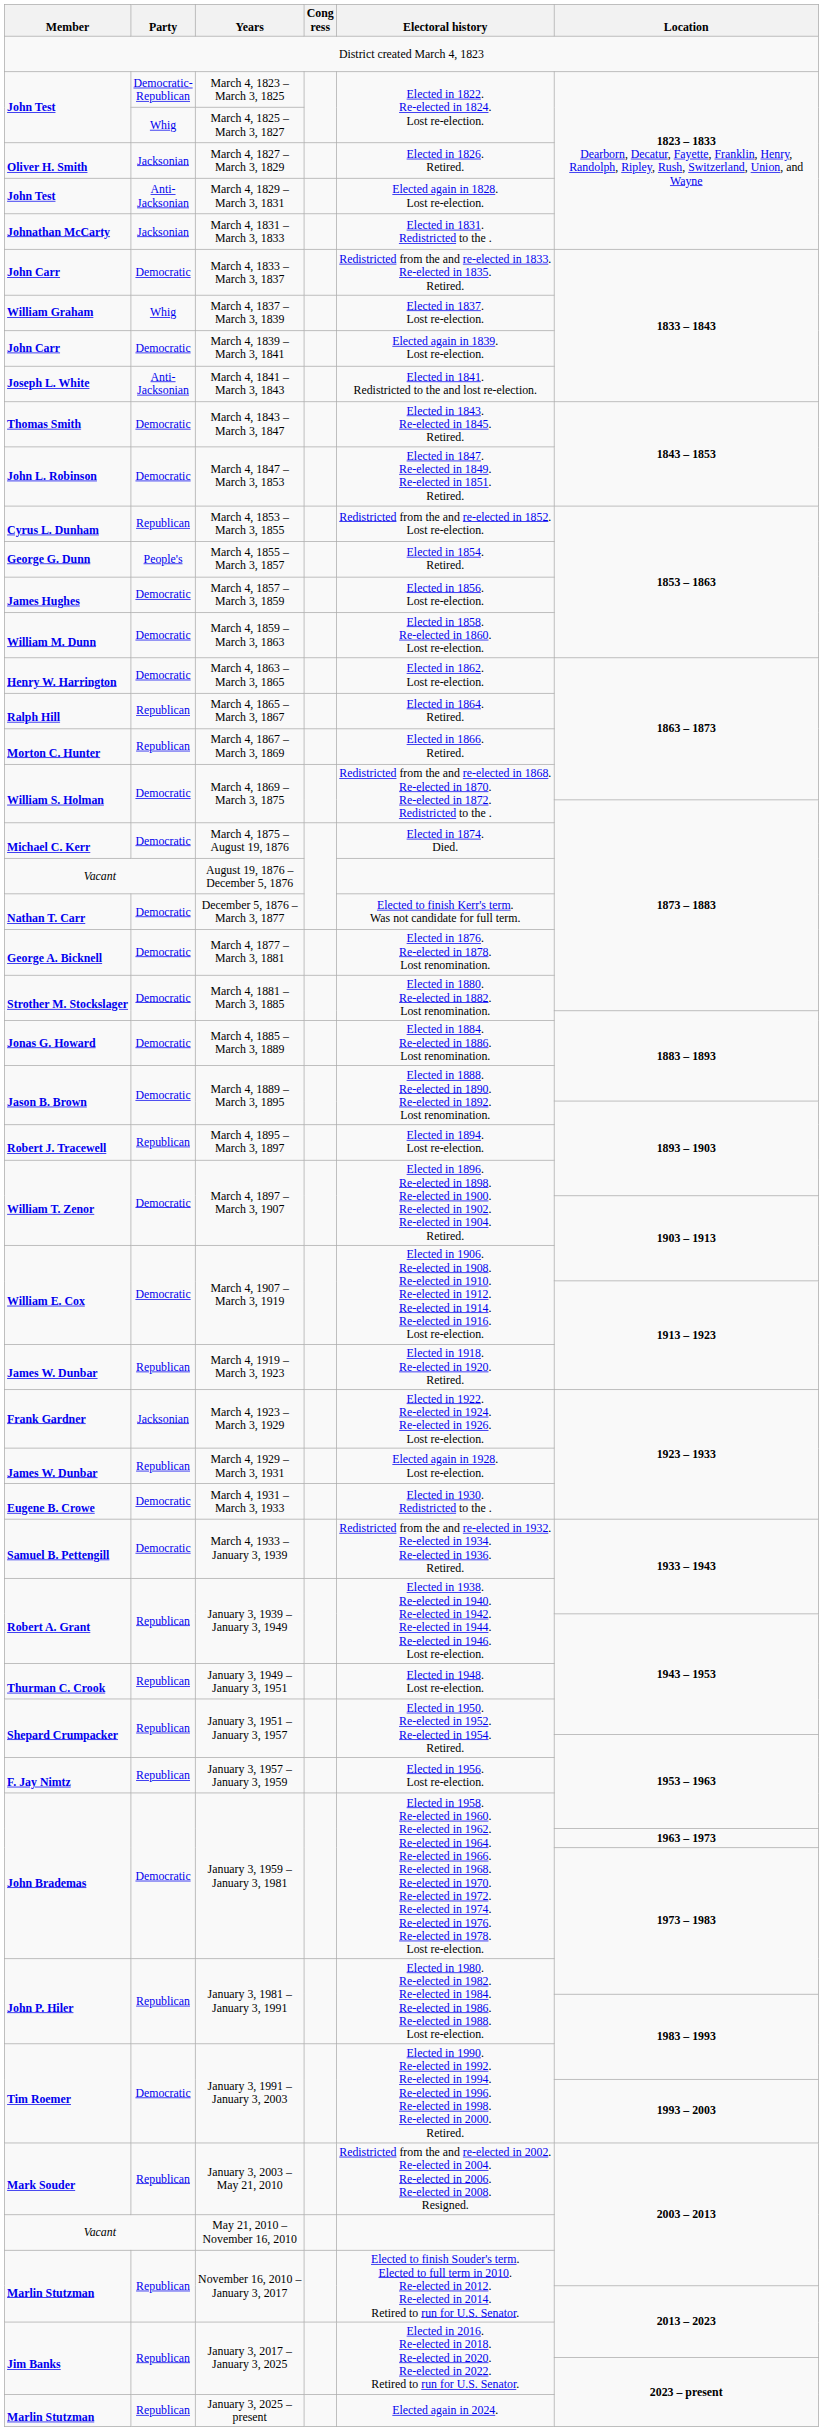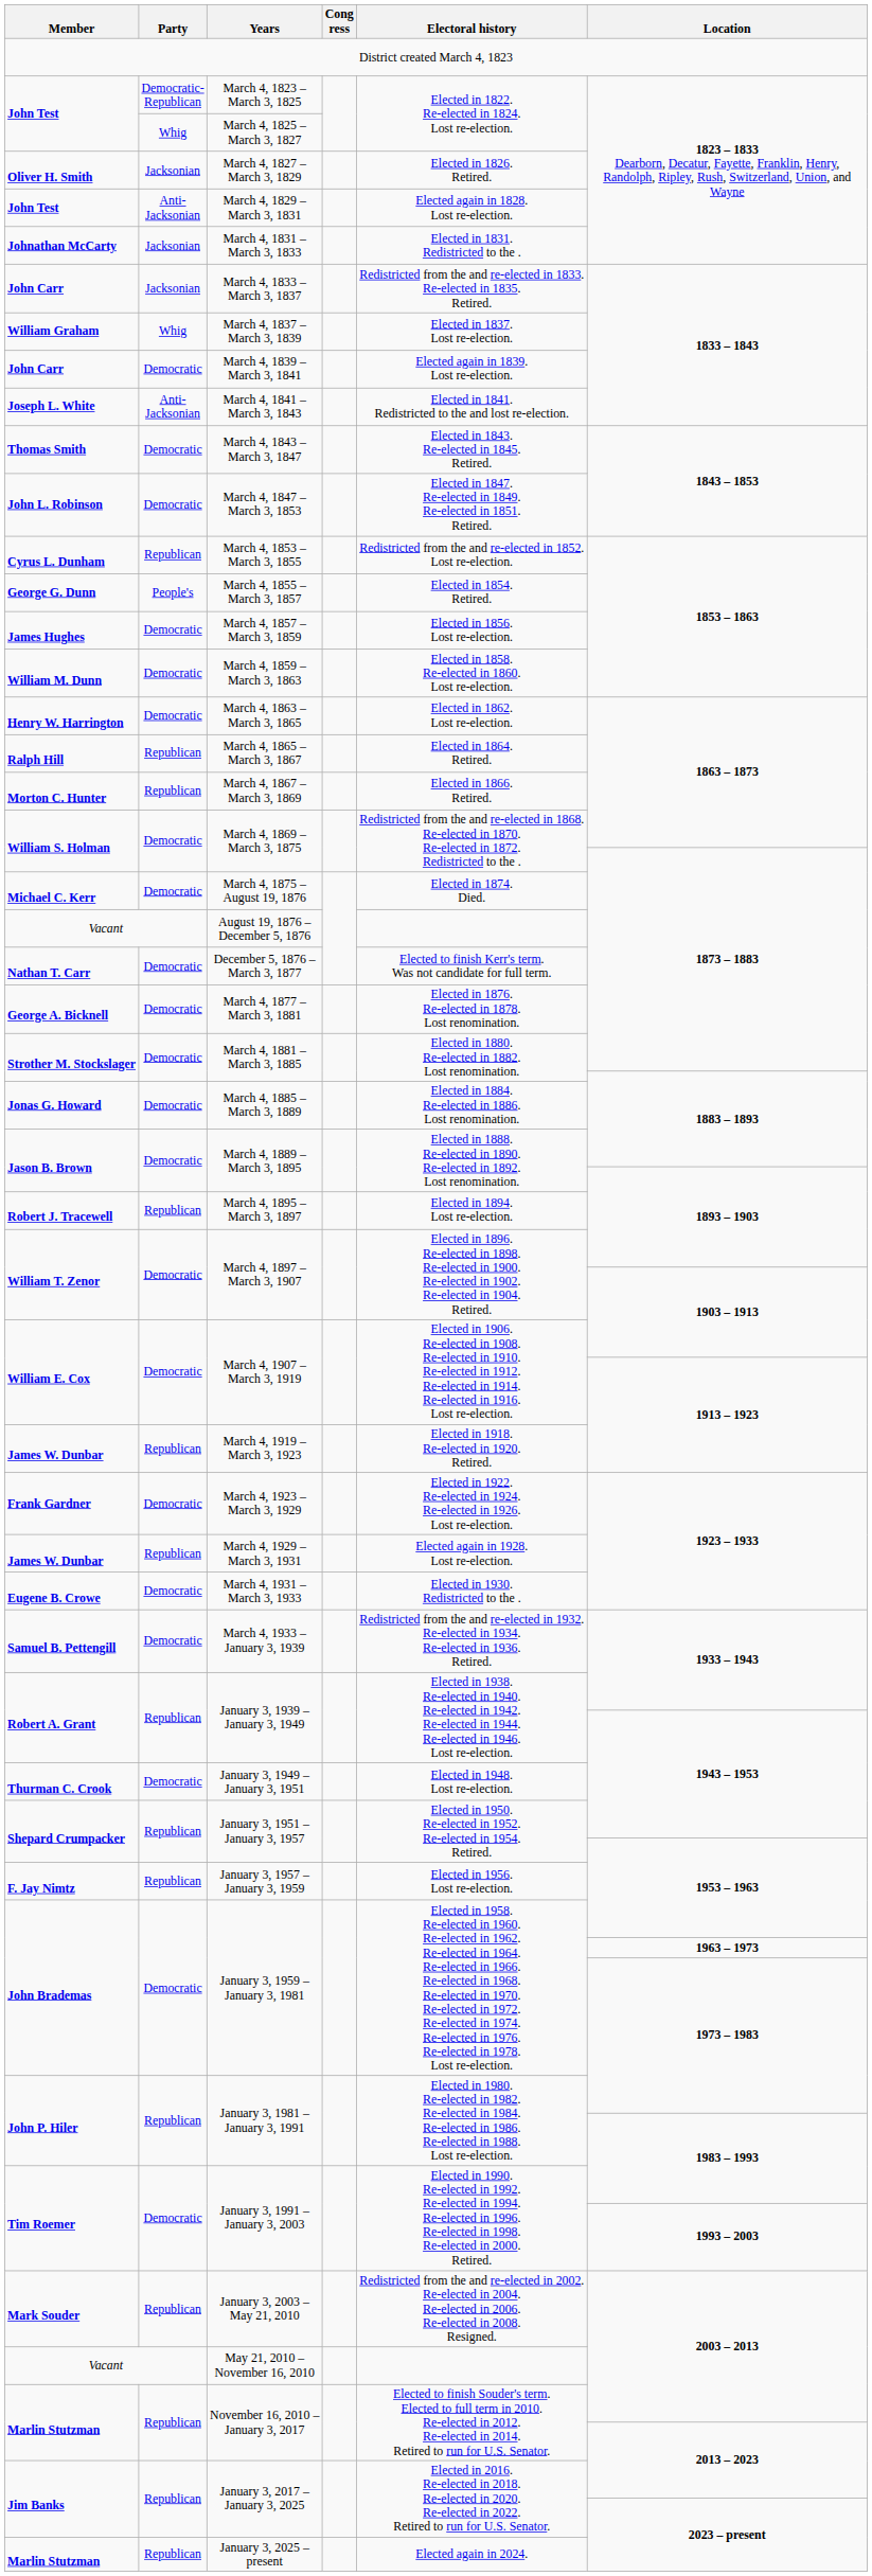 <table class=wikitable style="text-align:center">
 <tr valign=bottom>
 <th>Member</th>
 <th>Party</th>
 <th>Years</th>
 <th>Cong<br>ress</th>
 <th>Electoral history</th>
 <th width=350>Location</th>
 </tr>
 <tr style="height:3em">
 <td colspan=6>District created March 4, 1823</td>
 </tr>
 <tr style="height:3em">
 <td style="text-align:left;" rowspan="2"><strong><a href='#'>John Test</a></strong><br></td>
 <td><a href='#'>Democratic-<br>Republican</a></td>
 <td nowrap>March 4, 1823 –<br>March 3, 1825</td>
 <td rowspan=2></td>
 <td rowspan=2><a href='#'>Elected in 1822</a>.<br><a href='#'>Re-elected in 1824</a>.<br>Lost re-election.</td>
 <td rowspan=5><strong>1823 – 1833</strong><br><a href='#'>Dearborn</a>, <a href='#'>Decatur</a>, <a href='#'>Fayette</a>, <a href='#'>Franklin</a>, <a href='#'>Henry</a>, <a href='#'>Randolph</a>, <a href='#'>Ripley</a>, <a href='#'>Rush</a>, <a href='#'>Switzerland</a>, <a href='#'>Union</a>, and <a href='#'>Wayne</a></td>
 </tr>
 <tr style="height:3em">
 <td><a href='#'>Whig</a></td>
 <td nowrap>March 4, 1825 –<br>March 3, 1827</td>
 </tr>
 <tr style="height:3em">
 <td align=left><br><strong><a href='#'>Oliver H. Smith</a></strong><br></td>
 <td><a href='#'>Jacksonian</a></td>
 <td nowrap>March 4, 1827 –<br>March 3, 1829</td>
 <td></td>
 <td><a href='#'>Elected in 1826</a>.<br>Retired.</td>
 </tr>
 <tr style="height:3em">
 <td align=left><strong><a href='#'>John Test</a></strong><br></td>
 <td><a href='#'>Anti-<br>Jacksonian</a></td>
 <td nowrap>March 4, 1829 –<br>March 3, 1831</td>
 <td></td>
 <td><a href='#'>Elected again in 1828</a>.<br>Lost re-election.</td>
 </tr>
 <tr style="height:3em">
 <td align=left><strong><a href='#'>Johnathan McCarty</a></strong><br></td>
 <td><a href='#'>Jacksonian</a></td>
 <td nowrap>March 4, 1831 –<br>March 3, 1833</td>
 <td></td>
 <td><a href='#'>Elected in 1831</a>.<br><a href='#'>Redistricted</a> to the .</td>
 </tr>
 <tr style="height:3em">
 <td align=left><strong><a href='#'>John Carr</a></strong><br></td>
-<td><a href='#'>Democratic</a></td>
+<td><a href='#'>Jacksonian</a></td>
 <td nowrap>March 4, 1833 –<br>March 3, 1837</td>
 <td></td>
 <td><a href='#'>Redistricted</a> from the  and <a href='#'>re-elected in 1833</a>.<br><a href='#'>Re-elected in 1835</a>.<br>Retired.</td>
 <td rowspan=4><strong>1833 – 1843</strong><br></td>
 </tr>
 <tr style="height:3em">
 <td align=left><strong><a href='#'>William Graham</a></strong><br></td>
 <td><a href='#'>Whig</a></td>
 <td nowrap>March 4, 1837 –<br>March 3, 1839</td>
 <td></td>
 <td><a href='#'>Elected in 1837</a>.<br>Lost re-election.</td>
 </tr>
 <tr style="height:3em">
 <td align=left><strong><a href='#'>John Carr</a></strong><br></td>
 <td><a href='#'>Democratic</a></td>
 <td nowrap>March 4, 1839 –<br>March 3, 1841</td>
 <td></td>
 <td><a href='#'>Elected again  in 1839</a>.<br>Lost re-election.</td>
 </tr>
 <tr style="height:3em">
 <td align=left><strong><a href='#'>Joseph L. White</a></strong><br></td>
 <td><a href='#'>Anti-<br>Jacksonian</a></td>
 <td nowrap>March 4, 1841 –<br>March 3, 1843</td>
 <td></td>
 <td><a href='#'>Elected in 1841</a>.<br>Redistricted to the  and lost re-election.</td>
 </tr>
 <tr style="height:3em">
 <td align=left><strong><a href='#'>Thomas Smith</a></strong><br></td>
 <td><a href='#'>Democratic</a></td>
 <td nowrap>March 4, 1843 –<br>March 3, 1847</td>
 <td></td>
 <td><a href='#'>Elected in 1843</a>.<br><a href='#'>Re-elected in 1845</a>.<br>Retired.</td>
 <td rowspan=2><strong>1843 – 1853</strong><br></td>
 </tr>
 <tr style="height:3em">
 <td align=left><strong><a href='#'>John L. Robinson</a></strong><br></td>
 <td><a href='#'>Democratic</a></td>
 <td nowrap>March 4, 1847 –<br>March 3, 1853</td>
 <td></td>
 <td><a href='#'>Elected in 1847</a>.<br><a href='#'>Re-elected in 1849</a>.<br><a href='#'>Re-elected in 1851</a>.<br>Retired.</td>
 </tr>
 <tr style="height:3em">
 <td align=left><br><strong><a href='#'>Cyrus L. Dunham</a></strong><br></td>
 <td><a href='#'>Republican</a></td>
 <td nowrap>March 4, 1853 –<br>March 3, 1855</td>
 <td></td>
 <td><a href='#'>Redistricted</a> from the  and <a href='#'>re-elected in 1852</a>.<br>Lost re-election.</td>
 <td rowspan=4><strong>1853 – 1863</strong><br></td>
 </tr>
 <tr style="height:3em">
 <td align=left><strong><a href='#'>George G. Dunn</a></strong><br></td>
 <td><a href='#'>People's</a></td>
 <td nowrap>March 4, 1855 –<br>March 3, 1857</td>
 <td></td>
 <td><a href='#'>Elected in 1854</a>.<br>Retired.</td>
 </tr>
 <tr style="height:3em">
 <td align=left><br><strong><a href='#'>James Hughes</a></strong><br></td>
 <td><a href='#'>Democratic</a></td>
 <td nowrap>March 4, 1857 –<br>March 3, 1859</td>
 <td></td>
 <td><a href='#'>Elected in 1856</a>.<br>Lost re-election.</td>
 </tr>
 <tr style="height:3em">
 <td align=left><br><strong><a href='#'>William M. Dunn</a></strong><br></td>
 <td><a href='#'>Democratic</a></td>
 <td nowrap>March 4, 1859 –<br>March 3, 1863</td>
 <td></td>
 <td><a href='#'>Elected in 1858</a>.<br><a href='#'>Re-elected in 1860</a>.<br>Lost re-election.</td>
 </tr>
 <tr style="height:3em">
 <td align=left><br><strong><a href='#'>Henry W. Harrington</a></strong><br></td>
 <td><a href='#'>Democratic</a></td>
 <td nowrap>March 4, 1863 –<br>March 3, 1865</td>
 <td></td>
 <td><a href='#'>Elected in 1862</a>.<br>Lost re-election.</td>
 <td rowspan=4><strong>1863 – 1873</strong><br></td>
 </tr>
 <tr style="height:3em">
 <td align=left><br><strong><a href='#'>Ralph Hill</a></strong><br></td>
 <td><a href='#'>Republican</a></td>
 <td nowrap>March 4, 1865 –<br>March 3, 1867</td>
 <td></td>
 <td><a href='#'>Elected in 1864</a>.<br>Retired.</td>
 </tr>
 <tr style="height:3em">
 <td align=left><br><strong><a href='#'>Morton C. Hunter</a></strong><br></td>
 <td><a href='#'>Republican</a></td>
 <td nowrap>March 4, 1867 –<br>March 3, 1869</td>
 <td></td>
 <td><a href='#'>Elected in 1866</a>.<br>Retired.</td>
 </tr>
 <tr style="height:3em">
 <td rowspan="2;" style="text-align:left;"><br><strong><a href='#'>William S. Holman</a></strong><br></td>
 <td rowspan=2; ><a href='#'>Democratic</a></td>
 <td rowspan=2; nowrap>March 4, 1869 –<br>March 3, 1875</td>
 <td rowspan=2></td>
 <td rowspan=2><a href='#'>Redistricted</a> from the  and <a href='#'>re-elected in 1868</a>.<br><a href='#'>Re-elected in 1870</a>.<br><a href='#'>Re-elected in 1872</a>.<br><a href='#'>Redistricted</a> to the .</td>
 </tr>
 <tr>
 <td rowspan=6><strong>1873 – 1883</strong><br></td>
 </tr>
 <tr style="height:3em">
 <td align=left><br><strong><a href='#'>Michael C. Kerr</a></strong><br></td>
 <td><a href='#'>Democratic</a></td>
 <td nowrap>March 4, 1875 –<br>August 19, 1876</td>
 <td rowspan=3></td>
 <td nowrap><a href='#'>Elected in 1874</a>.<br>Died.</td>
 </tr>
 <tr style="height:3em">
 <td colspan=2><em>Vacant</em></td>
 <td nowrap>August 19, 1876 –<br>December 5, 1876</td>
 <td></td>
 </tr>
 <tr style="height:3em">
 <td align=left><br><strong><a href='#'>Nathan T. Carr</a></strong><br></td>
 <td><a href='#'>Democratic</a></td>
 <td nowrap>December 5, 1876 –<br>March 3, 1877</td>
 <td><a href='#'>Elected to finish Kerr's term</a>.<br>Was not candidate for full term.</td>
 </tr>
 <tr style="height:3em">
 <td align=left><br><strong><a href='#'>George A. Bicknell</a></strong><br></td>
 <td><a href='#'>Democratic</a></td>
 <td nowrap>March 4, 1877 –<br>March 3, 1881</td>
 <td></td>
 <td><a href='#'>Elected in 1876</a>.<br><a href='#'>Re-elected in 1878</a>.<br>Lost renomination.</td>
 </tr>
 <tr style="height:3em">
 <td rowspan="2;" style="text-align:left;"><br><strong><a href='#'>Strother M. Stockslager</a></strong><br></td>
 <td rowspan=2; ><a href='#'>Democratic</a></td>
 <td rowspan=2; nowrap>March 4, 1881 –<br>March 3, 1885</td>
 <td rowspan=2></td>
 <td rowspan=2><a href='#'>Elected in 1880</a>.<br><a href='#'>Re-elected in 1882</a>.<br>Lost renomination.</td>
 </tr>
 <tr>
 <td rowspan=3><strong>1883 – 1893</strong><br></td>
 </tr>
 <tr style="height:3em">
 <td align=left><strong><a href='#'>Jonas G. Howard</a></strong><br></td>
 <td><a href='#'>Democratic</a></td>
 <td nowrap>March 4, 1885 –<br>March 3, 1889</td>
 <td></td>
 <td><a href='#'>Elected in 1884</a>.<br><a href='#'>Re-elected in 1886</a>.<br>Lost renomination.</td>
 </tr>
 <tr style="height:3em">
 <td rowspan="2;" style="text-align:left;"><br><strong><a href='#'>Jason B. Brown</a></strong><br></td>
 <td rowspan=2; ><a href='#'>Democratic</a></td>
 <td rowspan=2; nowrap>March 4, 1889 –<br>March 3, 1895</td>
 <td rowspan=2></td>
 <td rowspan=2><a href='#'>Elected in 1888</a>.<br><a href='#'>Re-elected in 1890</a>.<br><a href='#'>Re-elected in 1892</a>.<br>Lost renomination.</td>
 </tr>
 <tr>
 <td rowspan=3><strong>1893 – 1903</strong><br></td>
 </tr>
 <tr style="height:3em">
 <td align=left><br><strong><a href='#'>Robert J. Tracewell</a></strong><br></td>
 <td><a href='#'>Republican</a></td>
 <td nowrap>March 4, 1895 –<br>March 3, 1897</td>
 <td></td>
 <td><a href='#'>Elected in 1894</a>.<br>Lost re-election.</td>
 </tr>
 <tr style="height:3em">
 <td rowspan="2;" style="text-align:left;"><br><strong><a href='#'>William T. Zenor</a></strong><br></td>
 <td rowspan=2; ><a href='#'>Democratic</a></td>
 <td rowspan=2; nowrap>March 4, 1897 –<br>March 3, 1907</td>
 <td rowspan=2></td>
 <td rowspan=2><a href='#'>Elected in 1896</a>.<br><a href='#'>Re-elected in 1898</a>.<br><a href='#'>Re-elected in 1900</a>.<br><a href='#'>Re-elected in 1902</a>.<br><a href='#'>Re-elected in 1904</a>.<br>Retired.</td>
 </tr>
 <tr>
 <td rowspan=2><strong>1903 – 1913</strong><br></td>
 </tr>
 <tr style="height:3em">
 <td rowspan="2;" style="text-align:left;"><br><strong><a href='#'>William E. Cox</a></strong><br></td>
 <td rowspan=2; ><a href='#'>Democratic</a></td>
 <td rowspan=2; nowrap>March 4, 1907 –<br>March 3, 1919</td>
 <td rowspan=2></td>
 <td rowspan=2><a href='#'>Elected in 1906</a>.<br><a href='#'>Re-elected in 1908</a>.<br><a href='#'>Re-elected in 1910</a>.<br><a href='#'>Re-elected in 1912</a>.<br><a href='#'>Re-elected in 1914</a>.<br><a href='#'>Re-elected in 1916</a>.<br>Lost re-election.</td>
 </tr>
 <tr>
 <td rowspan=2><strong>1913 – 1923</strong><br></td>
 </tr>
 <tr style="height:3em">
 <td align=left><br><strong><a href='#'>James W. Dunbar</a></strong><br></td>
 <td><a href='#'>Republican</a></td>
 <td nowrap>March 4, 1919 –<br>March 3, 1923</td>
 <td></td>
 <td><a href='#'>Elected in 1918</a>.<br><a href='#'>Re-elected in 1920</a>.<br>Retired.</td>
 </tr>
 <tr style="height:3em">
 <td align=left><strong><a href='#'>Frank Gardner</a></strong><br></td>
-<td><a href='#'>Jacksonian</a></td>
+<td><a href='#'>Democratic</a></td>
 <td nowrap>March 4, 1923 –<br>March 3, 1929</td>
 <td></td>
 <td><a href='#'>Elected in 1922</a>.<br><a href='#'>Re-elected in 1924</a>.<br><a href='#'>Re-elected in 1926</a>.<br>Lost re-election.</td>
 <td rowspan=3><strong>1923 – 1933</strong><br></td>
 </tr>
 <tr style="height:3em">
 <td align=left><br><strong><a href='#'>James W. Dunbar</a></strong><br></td>
 <td><a href='#'>Republican</a></td>
 <td nowrap>March 4, 1929 –<br>March 3, 1931</td>
 <td></td>
 <td><a href='#'>Elected again in 1928</a>.<br>Lost re-election.</td>
 </tr>
 <tr style="height:3em">
 <td align=left><br><strong><a href='#'>Eugene B. Crowe</a></strong><br></td>
 <td><a href='#'>Democratic</a></td>
 <td nowrap>March 4, 1931 –<br>March 3, 1933</td>
 <td></td>
 <td><a href='#'>Elected in 1930</a>.<br><a href='#'>Redistricted</a> to the .</td>
 </tr>
 <tr style="height:3em">
 <td align=left><br><strong><a href='#'>Samuel B. Pettengill</a></strong><br></td>
 <td><a href='#'>Democratic</a></td>
 <td nowrap>March 4, 1933 –<br>January 3, 1939</td>
 <td></td>
 <td><a href='#'>Redistricted</a> from the  and <a href='#'>re-elected in 1932</a>.<br><a href='#'>Re-elected in 1934</a>.<br><a href='#'>Re-elected in 1936</a>.<br>Retired.</td>
 <td rowspan=2><strong>1933 – 1943</strong><br></td>
 </tr>
 <tr style="height:3em">
 <td rowspan="2;" style="text-align:left;"><br><strong><a href='#'>Robert A. Grant</a></strong><br></td>
 <td rowspan=2; ><a href='#'>Republican</a></td>
 <td rowspan=2; nowrap>January 3, 1939 –<br>January 3, 1949</td>
 <td rowspan=2></td>
 <td rowspan=2><a href='#'>Elected in 1938</a>.<br><a href='#'>Re-elected in 1940</a>.<br><a href='#'>Re-elected in 1942</a>.<br><a href='#'>Re-elected in 1944</a>.<br><a href='#'>Re-elected in 1946</a>.<br>Lost re-election.</td>
 </tr>
 <tr>
 <td rowspan=3><strong>1943 – 1953</strong><br></td>
 </tr>
 <tr style="height:3em">
 <td align=left><br><strong><a href='#'>Thurman C. Crook</a></strong><br></td>
-<td><a href='#'>Republican</a></td>
+<td><a href='#'>Democratic</a></td>
 <td nowrap>January 3, 1949 –<br>January 3, 1951</td>
 <td></td>
 <td><a href='#'>Elected in 1948</a>.<br>Lost re-election.</td>
 </tr>
 <tr style="height:3em">
 <td rowspan="2;" style="text-align:left;"><br><strong><a href='#'>Shepard Crumpacker</a></strong><br></td>
 <td rowspan=2; ><a href='#'>Republican</a></td>
 <td rowspan=2; nowrap>January 3, 1951 –<br>January 3, 1957</td>
 <td rowspan=2></td>
 <td rowspan=2><a href='#'>Elected in 1950</a>.<br><a href='#'>Re-elected in 1952</a>.<br><a href='#'>Re-elected in 1954</a>.<br>Retired.</td>
 </tr>
 <tr>
 <td rowspan=3><strong>1953 – 1963</strong><br></td>
 </tr>
 <tr style="height:3em">
 <td align=left><br><strong><a href='#'>F. Jay Nimtz</a></strong><br></td>
 <td><a href='#'>Republican</a></td>
 <td nowrap>January 3, 1957 –<br>January 3, 1959</td>
 <td></td>
 <td><a href='#'>Elected in 1956</a>.<br>Lost re-election.</td>
 </tr>
 <tr style="height:3em">
 <td rowspan="3;" style="text-align:left;"><br><strong><a href='#'>John Brademas</a></strong><br></td>
 <td rowspan=3; ><a href='#'>Democratic</a></td>
 <td rowspan=3; nowrap>January 3, 1959 –<br>January 3, 1981</td>
 <td rowspan=3></td>
 <td rowspan=3><a href='#'>Elected in 1958</a>.<br><a href='#'>Re-elected in 1960</a>.<br><a href='#'>Re-elected in 1962</a>.<br><a href='#'>Re-elected in 1964</a>.<br><a href='#'>Re-elected in 1966</a>.<br><a href='#'>Re-elected in 1968</a>.<br><a href='#'>Re-elected in 1970</a>.<br><a href='#'>Re-elected in 1972</a>.<br><a href='#'>Re-elected in 1974</a>.<br><a href='#'>Re-elected in 1976</a>.<br><a href='#'>Re-elected in 1978</a>.<br>Lost re-election.</td>
 </tr>
 <tr>
 <td><strong>1963 – 1973</strong><br></td>
 </tr>
 <tr>
 <td rowspan=2><strong>1973 – 1983</strong><br></td>
 </tr>
 <tr style="height:3em">
 <td rowspan="2;" style="text-align:left;"><br><strong><a href='#'>John P. Hiler</a></strong><br></td>
 <td rowspan=2; ><a href='#'>Republican</a></td>
 <td rowspan=2; nowrap>January 3, 1981 –<br>January 3, 1991</td>
 <td rowspan=2></td>
 <td rowspan=2><a href='#'>Elected in 1980</a>.<br><a href='#'>Re-elected in 1982</a>.<br><a href='#'>Re-elected in 1984</a>.<br><a href='#'>Re-elected in 1986</a>.<br><a href='#'>Re-elected in 1988</a>.<br>Lost re-election.</td>
 </tr>
 <tr>
 <td rowspan=2><strong>1983 – 1993</strong><br></td>
 </tr>
 <tr style="height:3em">
 <td rowspan="2;" style="text-align:left;"><br><strong><a href='#'>Tim Roemer</a></strong><br></td>
 <td rowspan=2; ><a href='#'>Democratic</a></td>
 <td rowspan=2; nowrap>January 3, 1991 –<br>January 3, 2003</td>
 <td rowspan=2></td>
 <td rowspan=2><a href='#'>Elected in 1990</a>.<br><a href='#'>Re-elected in 1992</a>.<br><a href='#'>Re-elected in 1994</a>.<br><a href='#'>Re-elected in 1996</a>.<br><a href='#'>Re-elected in 1998</a>.<br><a href='#'>Re-elected in 2000</a>.<br>Retired.</td>
 </tr>
 <tr>
 <td><strong>1993 – 2003</strong><br></td>
 </tr>
 <tr style="height:3em">
 <td align=left><br><strong><a href='#'>Mark Souder</a></strong><br></td>
 <td><a href='#'>Republican</a></td>
 <td nowrap>January 3, 2003 –<br>May 21, 2010</td>
 <td></td>
 <td><a href='#'>Redistricted</a> from the  and <a href='#'>re-elected in 2002</a>.<br><a href='#'>Re-elected in 2004</a>.<br><a href='#'>Re-elected in 2006</a>.<br><a href='#'>Re-elected in 2008</a>.<br>Resigned.</td>
 <td rowspan=3><strong>2003 – 2013</strong><br></td>
 </tr>
 <tr style="height:3em">
 <td colspan=2><em>Vacant</em></td>
 <td nowrap>May 21, 2010 –<br>November 16, 2010</td>
 <td></td>
 <td></td>
 </tr>
 <tr style="height:3em">
 <td rowspan=2 style="text-align:left;"><br><strong><a href='#'>Marlin Stutzman</a></strong><br></td>
 <td rowspan=2 ><a href='#'>Republican</a></td>
 <td rowspan=2 nowrap>November 16, 2010 –<br>January 3, 2017</td>
 <td rowspan=2></td>
 <td rowspan=2><a href='#'>Elected to finish Souder's term</a>.<br><a href='#'>Elected to full term in 2010</a>.<br><a href='#'>Re-elected in 2012</a>.<br><a href='#'>Re-elected in 2014</a>.<br>Retired to <a href='#'>run for U.S. Senator</a>.</td>
 </tr>
 <tr style="height:3em">
 <td rowspan=2><strong>2013 – 2023</strong><br></td>
 </tr>
 <tr style="height:3em">
 <td rowspan=2 align=left><br><strong><a href='#'>Jim Banks</a></strong><br></td>
 <td rowspan=2 ><a href='#'>Republican</a></td>
 <td rowspan=2 nowrap>January 3, 2017 –<br>January 3, 2025</td>
 <td rowspan=2></td>
 <td rowspan=2><a href='#'>Elected in 2016</a>.<br><a href='#'>Re-elected in 2018</a>.<br><a href='#'>Re-elected in 2020</a>.<br><a href='#'>Re-elected in 2022</a>.<br>Retired to <a href='#'>run for U.S. Senator</a>.</td>
 </tr>
 <tr style="height:3em">
 <td rowspan="3"><strong>2023 – present</strong><br></td>
 </tr>
 <tr>
 <td align=left><br><strong><a href='#'>Marlin Stutzman</a></strong> <br></td>
 <td><a href='#'>Republican</a></td>
 <td>January 3, 2025 –<br>present</td>
 <td></td>
 <td><a href='#'>Elected again in 2024</a>.</td>
 </tr>
 </table>
